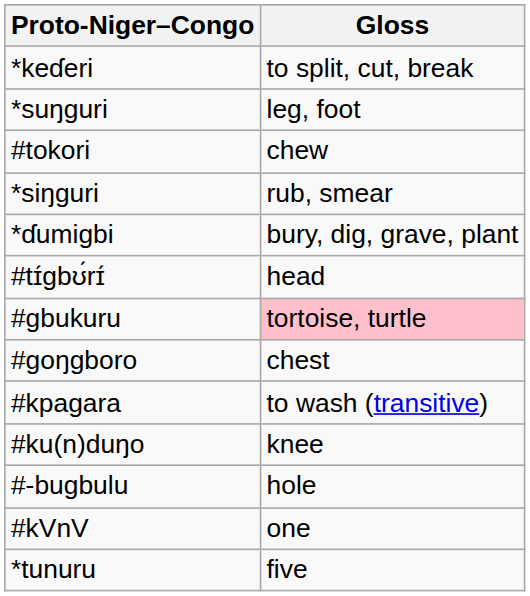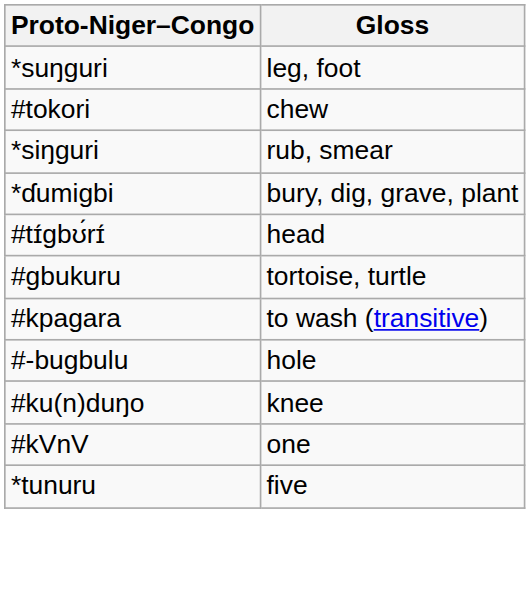 <table class="wikitable sortable">
 <tr>
 <th>Proto-Niger–Congo</th>
 <th>Gloss</th>
-</tr>
-<tr>
-<td>*keɗeri</td>
-<td>to split, cut, break</td>
 </tr>
 <tr>
 <td>*suŋguri</td>
 <td>leg, foot</td>
 </tr>
 <tr>
 <td>#tokori</td>
 <td>chew</td>
 </tr>
 <tr>
 <td>*siŋguri</td>
 <td>rub, smear</td>
 </tr>
 <tr>
 <td>*ɗumigbi</td>
 <td>bury, dig, grave, plant</td>
 </tr>
 <tr>
 <td>#tɪ́gbʊ́rɪ́</td>
 <td>head</td>
 </tr>
 <tr>
 <td>#gbukuru</td>
-<td style="background: pink;">tortoise, turtle</td>
-</tr>
-<tr>
-<td>#goŋgboro</td>
-<td>chest</td>
+<td>tortoise, turtle</td>
 </tr>
 <tr>
 <td>#kpagara</td>
 <td>to wash (<a href='#'>transitive</a>)</td>
 </tr>
 <tr>
+<td>#-bugbulu</td>
+<td>hole</td>
+</tr>
+<tr>
 <td>#ku(n)duŋo</td>
 <td>knee</td>
-</tr>
-<tr>
-<td>#-bugbulu</td>
-<td>hole</td>
 </tr>
 <tr>
 <td>#kVnV</td>
 <td>one</td>
 </tr>
 <tr>
 <td>*tunuru</td>
 <td>five</td>
 </tr>
 </table>
